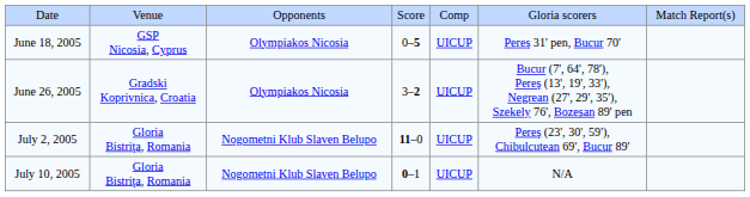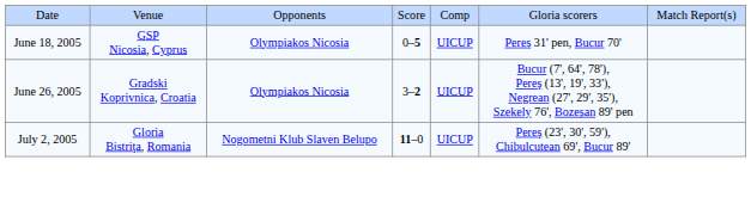 <table border=1 style="border-collapse:collapse; font-size:90%;" cellpadding=3 cellspacing=0 width=100%>
 <tr bgcolor=#C1D8FF align=center>
 <td>Date</td>
 <td>Venue</td>
 <td>Opponents</td>
 <td>Score</td>
 <td>Comp</td>
 <td>Gloria scorers</td>
 <td>Match Report(s)</td>
 </tr>
 <tr align=center bgcolor=#F5FAFF>
 <td>June 18, 2005</td>
 <td><a href='#'>GSP</a><br><a href='#'>Nicosia</a>, <a href='#'>Cyprus</a></td>
 <td><a href='#'>Olympiakos Nicosia</a></td>
 <td>0–<strong>5</strong></td>
 <td><a href='#'>UICUP</a></td>
 <td><a href='#'>Pereş</a> 31' pen, <a href='#'>Bucur</a> 70'</td>
 <td></td>
 </tr>
 <tr align=center bgcolor=#F5FAFF>
 <td>June 26, 2005</td>
 <td><a href='#'>Gradski</a><br><a href='#'>Koprivnica</a>, <a href='#'>Croatia</a></td>
 <td><a href='#'>Olympiakos Nicosia</a></td>
 <td>3–<strong>2</strong></td>
 <td><a href='#'>UICUP</a></td>
 <td><a href='#'>Bucur</a> (7', 64', 78'),<br> <a href='#'>Pereş</a> (13', 19', 33'),<br><a href='#'>Negrean</a> (27', 29', 35'),<br><a href='#'>Szekely</a> 76', <a href='#'>Bozeşan</a> 89' pen</td>
 <td></td>
 </tr>
 <tr align=center bgcolor=#F5FAFF>
 <td>July 2, 2005</td>
 <td><a href='#'>Gloria</a><br><a href='#'>Bistriţa</a>, <a href='#'>Romania</a></td>
 <td><a href='#'>Nogometni Klub Slaven Belupo</a></td>
 <td><strong>11</strong>–0</td>
 <td><a href='#'>UICUP</a></td>
 <td><a href='#'>Pereş</a> (23', 30', 59'),<br> <a href='#'>Chibulcutean</a> 69', <a href='#'>Bucur</a> 89'</td>
 <td></td>
 </tr>
-<tr align=center bgcolor=#F5FAFF>
-<td>July 10, 2005</td>
-<td><a href='#'>Gloria</a><br><a href='#'>Bistriţa</a>, <a href='#'>Romania</a></td>
-<td><a href='#'>Nogometni Klub Slaven Belupo</a></td>
-<td><strong>0</strong>–1</td>
-<td><a href='#'>UICUP</a></td>
-<td>N/A</td>
-<td></td>
-</tr>
 </table>
